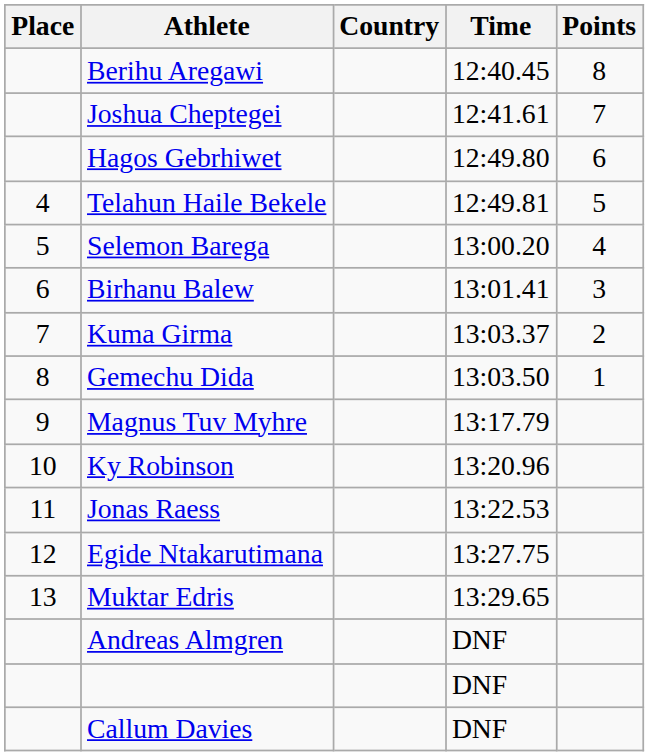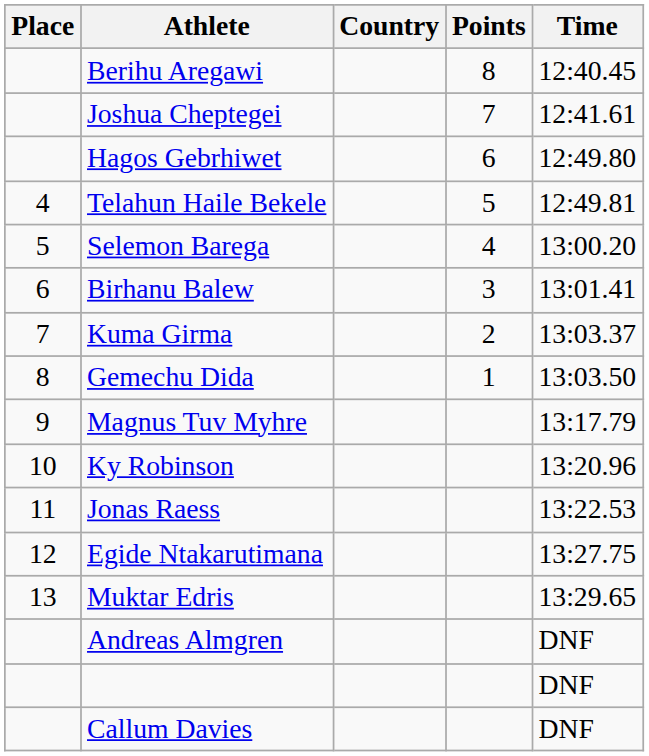 <table class="wikitable">
 <tr>
 <th>Place</th>
 <th>Athlete</th>
 <th>Country</th>
+<th>Points</th>
 <th>Time</th>
-<th>Points</th>
 </tr>
 <tr>
 <td align=center></td>
 <td><a href='#'>Berihu Aregawi</a></td>
 <td></td>
+<td align=center>8</td>
 <td>12:40.45</td>
-<td align=center>8</td>
 </tr>
 <tr>
 <td align=center></td>
 <td><a href='#'>Joshua Cheptegei</a></td>
 <td></td>
+<td align=center>7</td>
 <td>12:41.61</td>
-<td align=center>7</td>
 </tr>
 <tr>
 <td align=center></td>
 <td><a href='#'>Hagos Gebrhiwet</a></td>
 <td></td>
+<td align=center>6</td>
 <td>12:49.80</td>
-<td align=center>6</td>
 </tr>
 <tr>
 <td align=center>4</td>
 <td><a href='#'>Telahun Haile Bekele</a></td>
 <td></td>
+<td align=center>5</td>
 <td>12:49.81</td>
-<td align=center>5</td>
 </tr>
 <tr>
 <td align=center>5</td>
 <td><a href='#'>Selemon Barega</a></td>
 <td></td>
+<td align=center>4</td>
 <td>13:00.20</td>
-<td align=center>4</td>
 </tr>
 <tr>
 <td align=center>6</td>
 <td><a href='#'>Birhanu Balew</a></td>
 <td></td>
+<td align=center>3</td>
 <td>13:01.41</td>
-<td align=center>3</td>
 </tr>
 <tr>
 <td align=center>7</td>
 <td><a href='#'>Kuma Girma</a></td>
 <td></td>
+<td align=center>2</td>
 <td>13:03.37</td>
-<td align=center>2</td>
 </tr>
 <tr>
 <td align=center>8</td>
 <td><a href='#'>Gemechu Dida</a></td>
 <td></td>
+<td align=center>1</td>
 <td>13:03.50</td>
-<td align=center>1</td>
 </tr>
 <tr>
 <td align=center>9</td>
 <td><a href='#'>Magnus Tuv Myhre</a></td>
 <td></td>
+<td align=center></td>
 <td>13:17.79</td>
-<td align=center></td>
 </tr>
 <tr>
 <td align=center>10</td>
 <td><a href='#'>Ky Robinson</a></td>
 <td></td>
+<td align=center></td>
 <td>13:20.96</td>
-<td align=center></td>
 </tr>
 <tr>
 <td align=center>11</td>
 <td><a href='#'>Jonas Raess</a></td>
 <td></td>
+<td align=center></td>
 <td>13:22.53</td>
-<td align=center></td>
 </tr>
 <tr>
 <td align=center>12</td>
 <td><a href='#'>Egide Ntakarutimana</a></td>
 <td></td>
+<td align=center></td>
 <td>13:27.75</td>
-<td align=center></td>
 </tr>
 <tr>
 <td align=center>13</td>
 <td><a href='#'>Muktar Edris</a></td>
 <td></td>
+<td align=center></td>
 <td>13:29.65</td>
-<td align=center></td>
 </tr>
 <tr>
 <td align=center></td>
 <td><a href='#'>Andreas Almgren</a></td>
 <td></td>
+<td align=center></td>
 <td>DNF</td>
-<td align=center></td>
 </tr>
 <tr>
 <td align=center></td>
 <td></td>
 <td></td>
+<td align=center></td>
 <td>DNF</td>
-<td align=center></td>
 </tr>
 <tr>
 <td align=center></td>
 <td><a href='#'>Callum Davies</a></td>
 <td></td>
+<td align=center></td>
 <td>DNF</td>
-<td align=center></td>
 </tr>
 </table>
